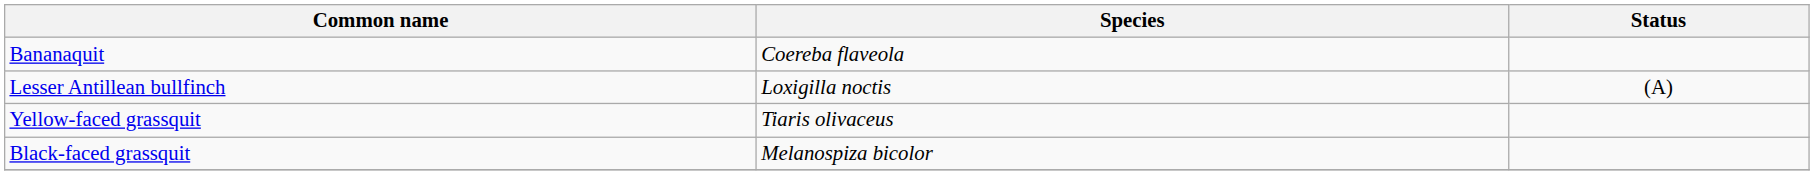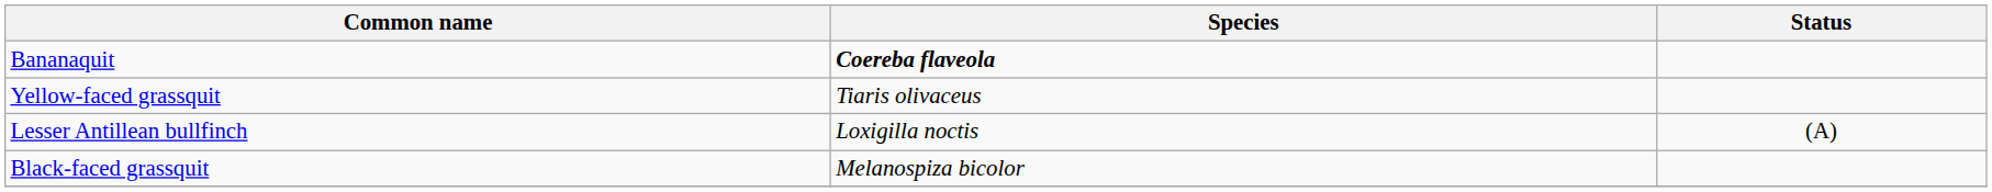 <table width=70% class="wikitable">
 <tr>
 <th width=20%>Common name</th>
 <th width=20%>Species</th>
 <th width=8%>Status</th>
 </tr>
 <tr>
 <td><a href='#'>Bananaquit</a></td>
-<td><em>Coereba flaveola</em></td>
+<td><strong><em>Coereba flaveola</em></strong></td>
+<td align=center></td>
+</tr>
+<tr>
+<td><a href='#'>Yellow-faced grassquit</a></td>
+<td><em>Tiaris olivaceus</em></td>
 <td align=center></td>
 </tr>
 <tr>
 <td><a href='#'>Lesser Antillean bullfinch</a></td>
 <td><em> Loxigilla noctis</em></td>
 <td align=center>(A)</td>
-</tr>
-<tr>
-<td><a href='#'>Yellow-faced grassquit</a></td>
-<td><em>Tiaris olivaceus</em></td>
-<td align=center></td>
 </tr>
 <tr>
 <td><a href='#'>Black-faced grassquit</a></td>
 <td><em>Melanospiza bicolor</em></td>
 <td align=center></td>
 </tr>
 <tr>
 </tr>
 </table>
